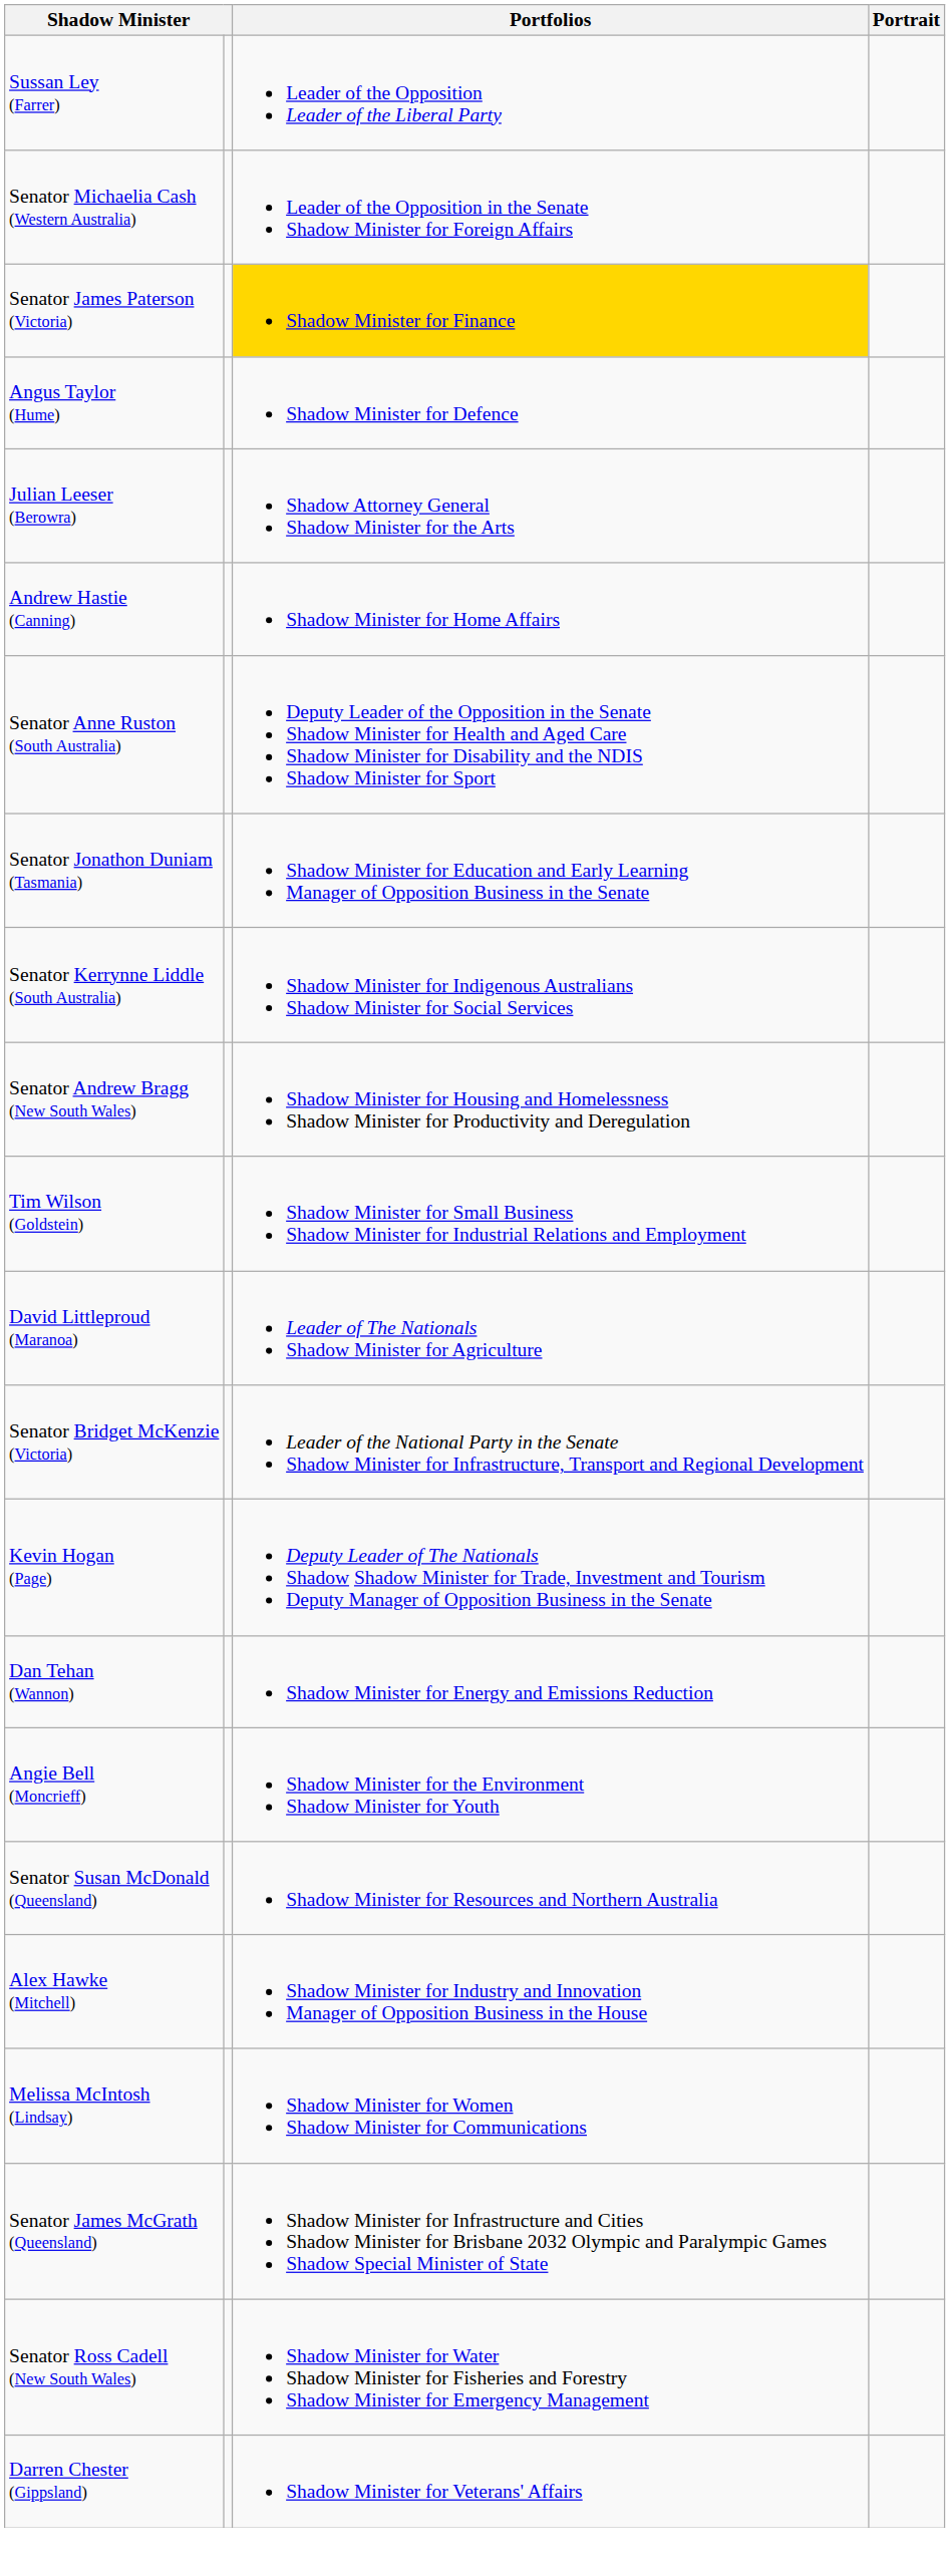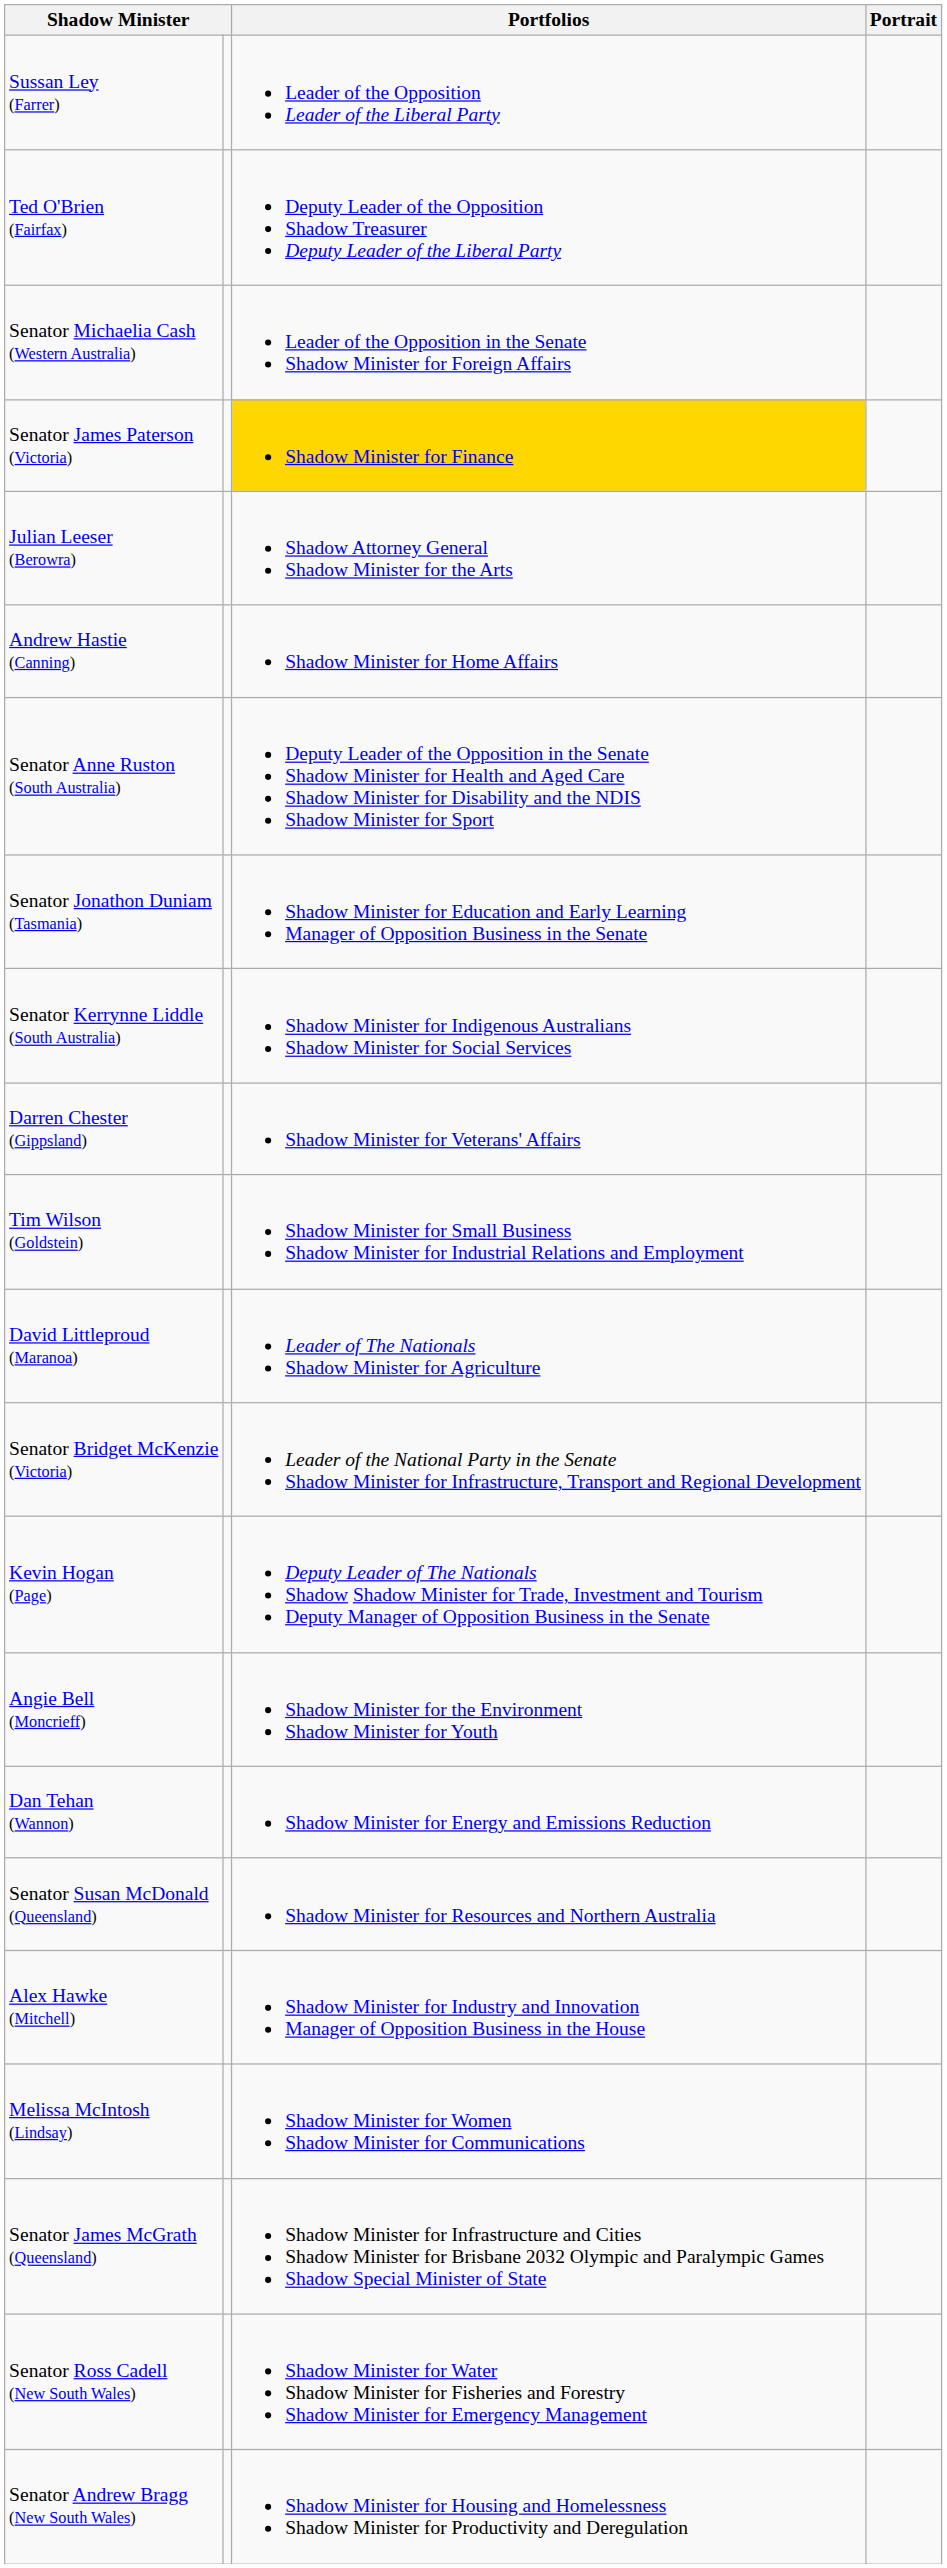 <table class="wikitable sortable">
 <tr>
 <th colspan=2>Shadow Minister</th>
 <th>Portfolios</th>
 <th>Portrait</th>
 </tr>
 <tr>
 <td><a href='#'>Sussan Ley</a> <br><small>(<a href='#'>Farrer</a>)</small></td>
 <td></td>
 <td><br><ul><li><a href='#'>Leader of the Opposition</a></li><li><em><a href='#'>Leader of the Liberal Party</a></em></li></ul></td>
 <td></td>
 </tr>
 <tr>
+<td><a href='#'>Ted O'Brien</a> <br><small>(<a href='#'>Fairfax</a>)</small></td>
+<td></td>
+<td><br><ul><li><a href='#'>Deputy Leader of the Opposition</a></li><li><a href='#'>Shadow Treasurer</a></li><li><em><a href='#'>Deputy Leader of the Liberal Party</a></em></li></ul></td>
+<td></td>
+</tr>
+<tr>
 <td>Senator <a href='#'>Michaelia Cash</a><br><small>(<a href='#'>Western Australia</a>)</small></td>
 <td></td>
 <td><br><ul><li><a href='#'>Leader of the Opposition in the Senate</a></li><li><a href='#'>Shadow Minister for Foreign Affairs</a></li></ul></td>
 <td></td>
 </tr>
 <tr>
 <td>Senator <a href='#'>James Paterson</a><br><small>(<a href='#'>Victoria</a>)</small></td>
 <td></td>
 <td style="background: gold;"><br><ul><li><a href='#'>Shadow Minister for Finance</a></li></ul></td>
-<td></td>
-</tr>
-<tr>
-<td><a href='#'>Angus Taylor</a> <br><small>(<a href='#'>Hume</a>)</small></td>
-<td></td>
-<td><br><ul><li><a href='#'>Shadow Minister for Defence</a></li></ul></td>
 <td></td>
 </tr>
 <tr>
 <td><a href='#'>Julian Leeser</a> <br><small>(<a href='#'>Berowra</a>)</small></td>
 <td></td>
 <td><br><ul><li><a href='#'>Shadow Attorney General</a></li><li><a href='#'>Shadow Minister for the Arts</a></li></ul></td>
 <td></td>
 </tr>
 <tr>
 <td><a href='#'>Andrew Hastie</a> <br><small>(<a href='#'>Canning</a>)</small></td>
 <td></td>
 <td><br><ul><li><a href='#'>Shadow Minister for Home Affairs</a></li></ul></td>
 <td></td>
 </tr>
 <tr>
 <td>Senator <a href='#'>Anne Ruston</a><br><small>(<a href='#'>South Australia</a>)</small></td>
 <td></td>
 <td><br><ul><li><a href='#'>Deputy Leader of the Opposition in the Senate</a></li><li><a href='#'>Shadow Minister for Health and Aged Care</a></li><li><a href='#'>Shadow Minister for Disability and the NDIS</a></li><li><a href='#'>Shadow Minister for Sport</a></li></ul></td>
 <td></td>
 </tr>
 <tr>
 <td>Senator <a href='#'>Jonathon Duniam</a><br><small>(<a href='#'>Tasmania</a>)</small></td>
 <td></td>
 <td><br><ul><li><a href='#'>Shadow Minister for Education and Early Learning</a></li><li><a href='#'>Manager of Opposition Business in the Senate</a></li></ul></td>
 <td></td>
 </tr>
 <tr>
 <td>Senator <a href='#'>Kerrynne Liddle</a><br><small>(<a href='#'>South Australia</a>)</small></td>
 <td></td>
 <td><br><ul><li><a href='#'>Shadow Minister for Indigenous Australians</a></li><li><a href='#'>Shadow Minister for Social Services</a></li></ul></td>
 <td></td>
 </tr>
 <tr>
-<td>Senator <a href='#'>Andrew Bragg</a> <br><small>(<a href='#'>New South Wales</a>)</small></td>
+<td><a href='#'>Darren Chester</a> <br><small>(<a href='#'>Gippsland</a>)</small></td>
 <td></td>
-<td><br><ul><li><a href='#'>Shadow Minister for Housing and Homelessness</a></li><li>Shadow Minister for Productivity and Deregulation</li></ul></td>
+<td><br><ul><li><a href='#'>Shadow Minister for Veterans' Affairs</a></li></ul></td>
 <td></td>
 </tr>
 <tr>
 <td><a href='#'>Tim Wilson</a> <br><small>(<a href='#'>Goldstein</a>)</small></td>
 <td></td>
 <td><br><ul><li><a href='#'>Shadow Minister for Small Business</a></li><li><a href='#'>Shadow Minister for Industrial Relations and Employment</a></li></ul></td>
 <td></td>
 </tr>
 <tr>
 <td><a href='#'>David Littleproud</a> <br><small>(<a href='#'>Maranoa</a>)</small></td>
 <td></td>
 <td><br><ul><li><em><a href='#'>Leader of The Nationals</a></em></li><li><a href='#'>Shadow Minister for Agriculture</a></li></ul></td>
 <td></td>
 </tr>
 <tr>
 <td>Senator <a href='#'>Bridget McKenzie</a><br><small>(<a href='#'>Victoria</a>)</small></td>
 <td></td>
 <td><br><ul><li><em>Leader of the National Party in the Senate</em></li><li><a href='#'>Shadow Minister for Infrastructure, Transport and Regional Development</a></li></ul></td>
 <td></td>
 </tr>
 <tr>
 <td><a href='#'>Kevin Hogan</a> <br><small>(<a href='#'>Page</a>)</small></td>
 <td></td>
 <td><br><ul><li><em><a href='#'>Deputy Leader of The Nationals</a></em></li><li><a href='#'>Shadow</a> <a href='#'>Shadow Minister for Trade, Investment and Tourism</a></li><li><a href='#'>Deputy Manager of Opposition Business in the Senate</a></li></ul></td>
 <td></td>
 </tr>
 <tr>
+<td><a href='#'>Angie Bell</a> <br><small>(<a href='#'>Moncrieff</a>)</small></td>
+<td></td>
+<td><br><ul><li><a href='#'>Shadow Minister for the Environment</a></li><li><a href='#'>Shadow Minister for Youth</a></li></ul></td>
+<td></td>
+</tr>
+<tr>
 <td><a href='#'>Dan Tehan</a> <br><small>(<a href='#'>Wannon</a>)</small></td>
 <td></td>
 <td><br><ul><li><a href='#'>Shadow Minister for Energy and Emissions Reduction</a></li></ul></td>
-<td></td>
-</tr>
-<tr>
-<td><a href='#'>Angie Bell</a> <br><small>(<a href='#'>Moncrieff</a>)</small></td>
-<td></td>
-<td><br><ul><li><a href='#'>Shadow Minister for the Environment</a></li><li><a href='#'>Shadow Minister for Youth</a></li></ul></td>
 <td></td>
 </tr>
 <tr>
 <td>Senator <a href='#'>Susan McDonald</a> <br><small>(<a href='#'>Queensland</a>)</small></td>
 <td></td>
 <td><br><ul><li><a href='#'>Shadow Minister for Resources and Northern Australia</a></li></ul></td>
 <td></td>
 </tr>
 <tr>
 <td><a href='#'>Alex Hawke</a> <br><small>(<a href='#'>Mitchell</a>)</small></td>
 <td></td>
 <td><br><ul><li><a href='#'>Shadow Minister for Industry and Innovation</a></li><li><a href='#'>Manager of Opposition Business in the House</a></li></ul></td>
 <td></td>
 </tr>
 <tr>
 <td><a href='#'>Melissa McIntosh</a> <br><small>(<a href='#'>Lindsay</a>)</small></td>
 <td></td>
 <td><br><ul><li><a href='#'>Shadow Minister for Women</a></li><li><a href='#'>Shadow Minister for Communications</a></li></ul></td>
 <td></td>
 </tr>
 <tr>
 <td>Senator <a href='#'>James McGrath</a> <br><small>(<a href='#'>Queensland</a>)</small></td>
 <td></td>
 <td><br><ul><li>Shadow Minister for Infrastructure and Cities</li><li>Shadow Minister for Brisbane 2032 Olympic and Paralympic Games</li><li><a href='#'>Shadow Special Minister of State</a></li></ul></td>
 <td></td>
 </tr>
 <tr>
 <td>Senator <a href='#'>Ross Cadell</a> <br><small>(<a href='#'>New South Wales</a>)</small></td>
 <td></td>
 <td><br><ul><li><a href='#'>Shadow Minister for Water</a></li><li>Shadow Minister for Fisheries and Forestry</li><li><a href='#'>Shadow Minister for Emergency Management</a></li></ul></td>
 <td></td>
 </tr>
 <tr>
-<td><a href='#'>Darren Chester</a> <br><small>(<a href='#'>Gippsland</a>)</small></td>
+<td>Senator <a href='#'>Andrew Bragg</a> <br><small>(<a href='#'>New South Wales</a>)</small></td>
 <td></td>
-<td><br><ul><li><a href='#'>Shadow Minister for Veterans' Affairs</a></li></ul></td>
+<td><br><ul><li><a href='#'>Shadow Minister for Housing and Homelessness</a></li><li>Shadow Minister for Productivity and Deregulation</li></ul></td>
 <td></td>
 </tr>
 </table>
